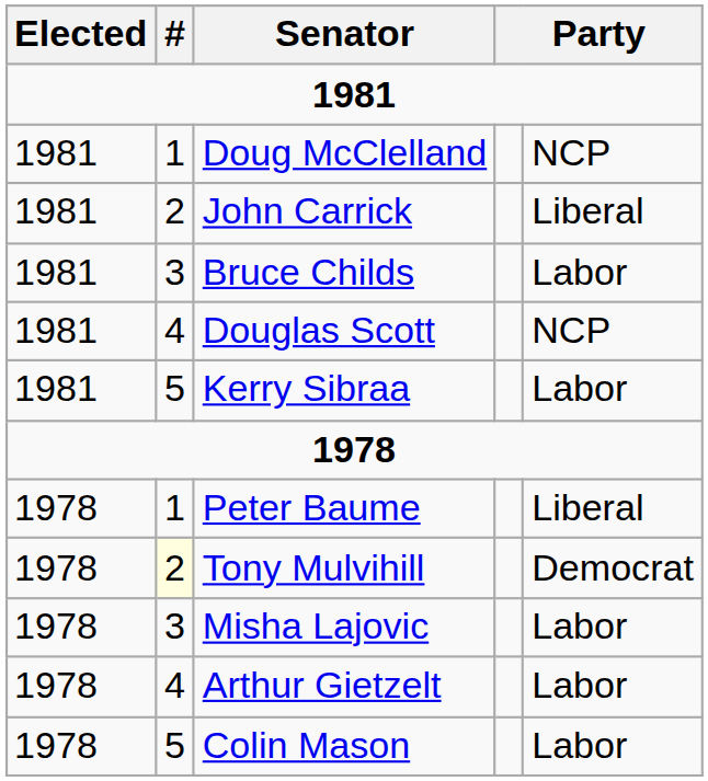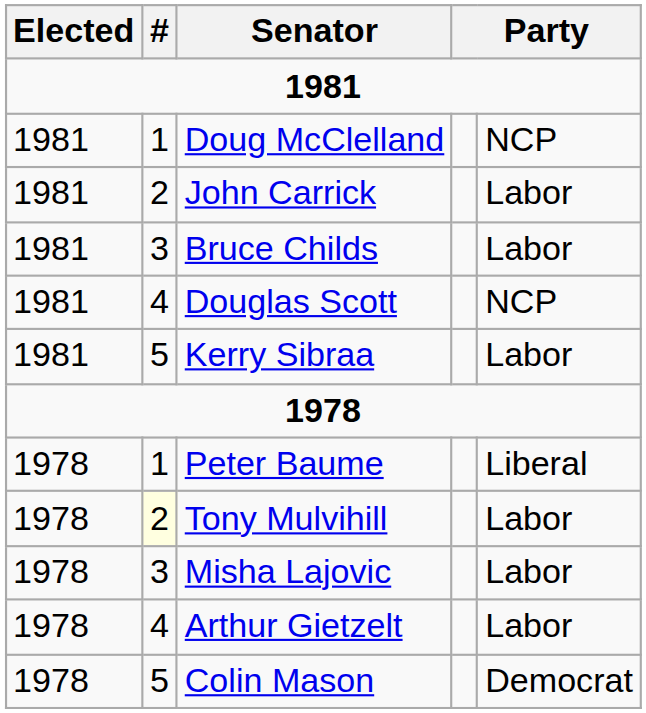 <table class="wikitable" style="float: right;">
 <tr>
 <th>Elected</th>
 <th>#</th>
 <th>Senator</th>
 <th colspan="2">Party</th>
 </tr>
 <tr>
 <td style="text-align:center;" colspan="5"><strong>1981</strong></td>
 </tr>
 <tr>
 <td>1981</td>
 <td>1</td>
 <td><a href='#'>Doug McClelland</a></td>
 <td> </td>
 <td>NCP</td>
 </tr>
 <tr>
 <td>1981</td>
 <td>2</td>
 <td><a href='#'>John Carrick</a></td>
 <td> </td>
-<td>Liberal</td>
+<td>Labor</td>
 </tr>
 <tr>
 <td>1981</td>
 <td>3</td>
 <td><a href='#'>Bruce Childs</a></td>
 <td> </td>
 <td>Labor</td>
 </tr>
 <tr>
 <td>1981</td>
 <td>4</td>
 <td><a href='#'>Douglas Scott</a></td>
 <td> </td>
 <td>NCP</td>
 </tr>
 <tr>
 <td>1981</td>
 <td>5</td>
 <td><a href='#'>Kerry Sibraa</a></td>
 <td> </td>
 <td>Labor</td>
 </tr>
 <tr>
 <td style="text-align:center;" colspan="5"><strong>1978</strong></td>
 </tr>
 <tr>
 <td>1978</td>
 <td>1</td>
 <td><a href='#'>Peter Baume</a></td>
 <td> </td>
 <td>Liberal</td>
 </tr>
 <tr>
 <td>1978</td>
 <td style="background: lightyellow;">2</td>
 <td><a href='#'>Tony Mulvihill</a></td>
 <td> </td>
-<td>Democrat</td>
+<td>Labor</td>
 </tr>
 <tr>
 <td>1978</td>
 <td>3</td>
 <td><a href='#'>Misha Lajovic</a></td>
 <td> </td>
 <td>Labor</td>
 </tr>
 <tr>
 <td>1978</td>
 <td>4</td>
 <td><a href='#'>Arthur Gietzelt</a></td>
 <td> </td>
 <td>Labor</td>
 </tr>
 <tr>
 <td>1978</td>
 <td>5</td>
 <td><a href='#'>Colin Mason</a></td>
 <td> </td>
-<td>Labor</td>
+<td>Democrat</td>
 </tr>
 <tr>
 </tr>
 </table>
